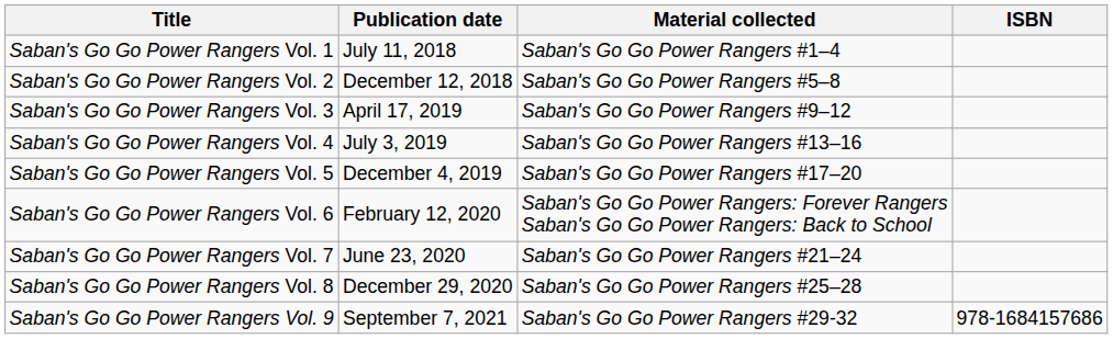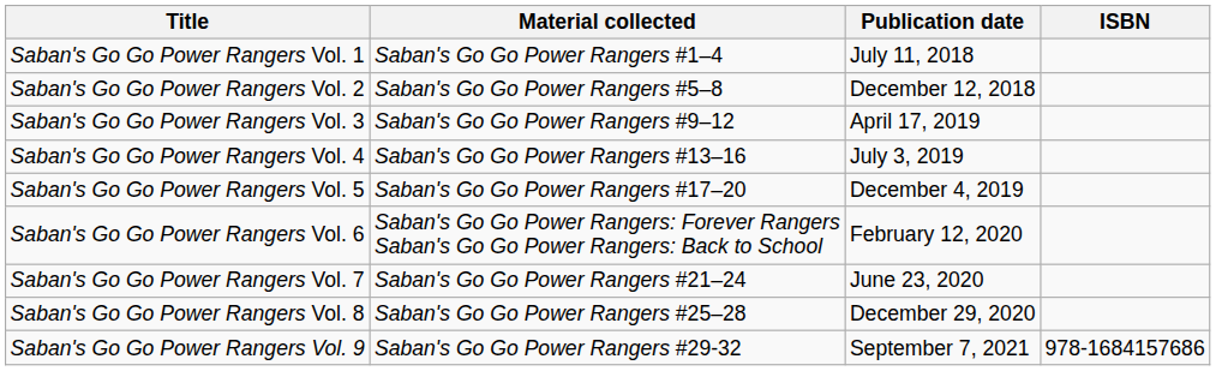 <table class="wikitable">
 <tr>
 <th>Title</th>
+<th>Material collected</th>
 <th>Publication date</th>
-<th>Material collected</th>
 <th>ISBN</th>
 </tr>
 <tr>
 <td><em>Saban's Go Go Power Rangers</em> Vol. 1</td>
+<td><em>Saban's Go Go Power Rangers</em> #1–4</td>
 <td>July 11, 2018</td>
-<td><em>Saban's Go Go Power Rangers</em> #1–4</td>
 <td></td>
 </tr>
 <tr>
 <td><em>Saban's Go Go Power Rangers</em> Vol. 2</td>
+<td><em>Saban's Go Go Power Rangers</em> #5–8</td>
 <td>December 12, 2018</td>
-<td><em>Saban's Go Go Power Rangers</em> #5–8</td>
 <td></td>
 </tr>
 <tr>
 <td><em>Saban's Go Go Power Rangers</em> Vol. 3</td>
+<td><em>Saban's Go Go Power Rangers</em> #9–12</td>
 <td>April 17, 2019</td>
-<td><em>Saban's Go Go Power Rangers</em> #9–12</td>
 <td></td>
 </tr>
 <tr>
 <td><em>Saban's Go Go Power Rangers</em> Vol. 4</td>
+<td><em>Saban's Go Go Power Rangers</em> #13–16</td>
 <td>July 3, 2019</td>
-<td><em>Saban's Go Go Power Rangers</em> #13–16</td>
 <td></td>
 </tr>
 <tr>
 <td><em>Saban's Go Go Power Rangers</em> Vol. 5</td>
+<td><em>Saban's Go Go Power Rangers</em> #17–20</td>
 <td>December 4, 2019</td>
-<td><em>Saban's Go Go Power Rangers</em> #17–20</td>
 <td></td>
 </tr>
 <tr>
 <td><em>Saban's Go Go Power Rangers</em> Vol. 6</td>
+<td><em>Saban's Go Go Power Rangers: Forever Rangers</em><br><em>Saban's Go Go Power Rangers: Back to School</em></td>
 <td>February 12, 2020</td>
-<td><em>Saban's Go Go Power Rangers: Forever Rangers</em><br><em>Saban's Go Go Power Rangers: Back to School</em></td>
 <td></td>
 </tr>
 <tr>
 <td><em>Saban's Go Go Power Rangers</em> Vol. 7</td>
+<td><em>Saban's Go Go Power Rangers</em> #21–24</td>
 <td>June 23, 2020</td>
-<td><em>Saban's Go Go Power Rangers</em> #21–24</td>
 <td></td>
 </tr>
 <tr>
 <td><em>Saban's Go Go Power Rangers</em> Vol. 8</td>
+<td><em>Saban's Go Go Power Rangers</em> #25–28</td>
 <td>December 29, 2020</td>
-<td><em>Saban's Go Go Power Rangers</em> #25–28</td>
 <td></td>
 </tr>
 <tr>
 <td><em>Saban's Go Go Power Rangers Vol. 9</em></td>
+<td><em>Saban's Go Go Power Rangers</em> #29-32</td>
 <td>September 7, 2021</td>
-<td><em>Saban's Go Go Power Rangers</em> #29-32</td>
 <td>978-1684157686</td>
 </tr>
 </table>
